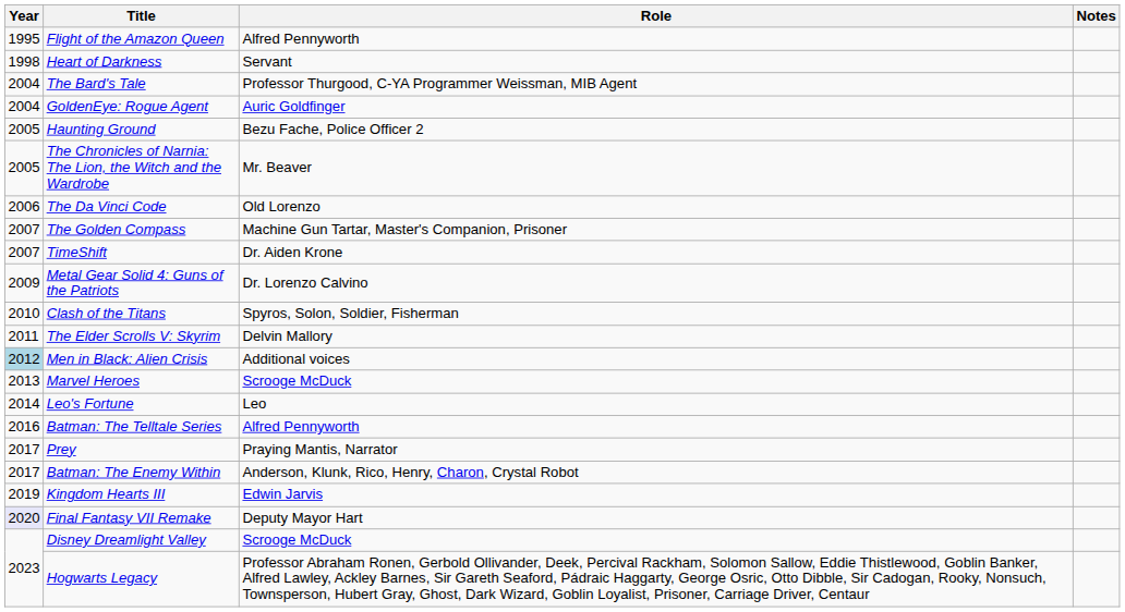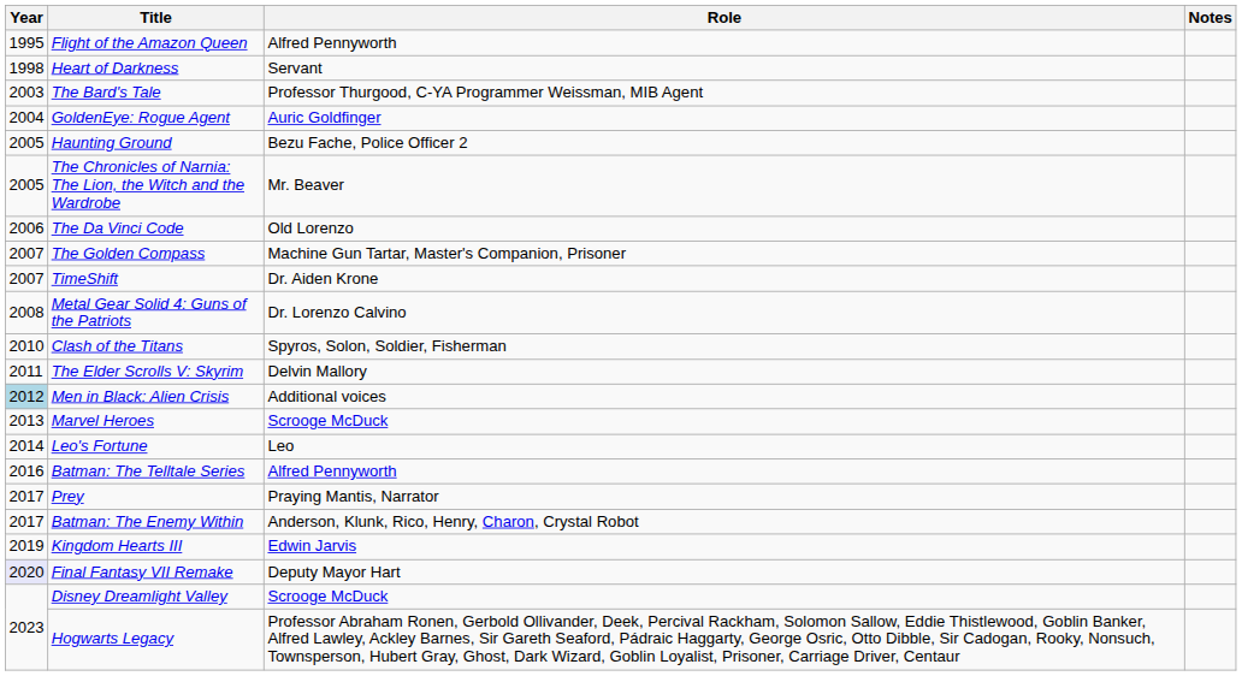 <table class="wikitable sortable">
 <tr>
 <th>Year</th>
 <th>Title</th>
 <th>Role</th>
 <th class="unsortable">Notes</th>
 </tr>
 <tr>
 <td>1995</td>
 <td><em><a href='#'>Flight of the Amazon Queen</a></em></td>
 <td>Alfred Pennyworth</td>
 <td></td>
 </tr>
 <tr>
 <td>1998</td>
 <td><em><a href='#'>Heart of Darkness</a></em></td>
 <td>Servant</td>
 <td></td>
 </tr>
 <tr>
-<td>2004</td>
+<td>2003</td>
 <td><em><a href='#'>The Bard's Tale</a></em></td>
 <td>Professor Thurgood, C-YA Programmer Weissman, MIB Agent</td>
 <td></td>
 </tr>
 <tr>
 <td>2004</td>
 <td><em><a href='#'>GoldenEye: Rogue Agent</a></em></td>
 <td><a href='#'>Auric Goldfinger</a></td>
 <td></td>
 </tr>
 <tr>
 <td>2005</td>
 <td><em><a href='#'>Haunting Ground</a></em></td>
 <td>Bezu Fache, Police Officer 2</td>
 <td></td>
 </tr>
 <tr>
 <td>2005</td>
 <td><em><a href='#'>The Chronicles of Narnia: The Lion, the Witch and the Wardrobe</a></em></td>
 <td>Mr. Beaver</td>
 <td></td>
 </tr>
 <tr>
 <td>2006</td>
 <td><em><a href='#'>The Da Vinci Code</a></em></td>
 <td>Old Lorenzo</td>
 <td></td>
 </tr>
 <tr>
 <td>2007</td>
 <td><em><a href='#'>The Golden Compass</a></em></td>
 <td>Machine Gun Tartar, Master's Companion, Prisoner</td>
 <td></td>
 </tr>
 <tr>
 <td>2007</td>
 <td><em><a href='#'>TimeShift</a></em></td>
 <td>Dr. Aiden Krone</td>
 <td></td>
 </tr>
 <tr>
-<td>2009</td>
+<td>2008</td>
 <td><em><a href='#'>Metal Gear Solid 4: Guns of the Patriots</a></em></td>
 <td>Dr. Lorenzo Calvino</td>
 <td></td>
 </tr>
 <tr>
 <td>2010</td>
 <td><em><a href='#'>Clash of the Titans</a></em></td>
 <td>Spyros, Solon, Soldier, Fisherman</td>
 <td></td>
 </tr>
 <tr>
 <td>2011</td>
 <td><em><a href='#'>The Elder Scrolls V: Skyrim</a></em></td>
 <td>Delvin Mallory</td>
 <td></td>
 </tr>
 <tr>
 <td style="background: lightblue;">2012</td>
 <td><em><a href='#'>Men in Black: Alien Crisis</a></em></td>
 <td>Additional voices</td>
 <td></td>
 </tr>
 <tr>
 <td>2013</td>
 <td><em><a href='#'>Marvel Heroes</a></em></td>
 <td><a href='#'>Scrooge McDuck</a></td>
 <td></td>
 </tr>
 <tr>
 <td>2014</td>
 <td><em><a href='#'>Leo's Fortune</a></em></td>
 <td>Leo</td>
 <td></td>
 </tr>
 <tr>
 <td>2016</td>
 <td><em><a href='#'>Batman: The Telltale Series</a></em></td>
 <td><a href='#'>Alfred Pennyworth</a></td>
 <td></td>
 </tr>
 <tr>
 <td>2017</td>
 <td><em><a href='#'>Prey</a></em></td>
 <td>Praying Mantis, Narrator</td>
 <td></td>
 </tr>
 <tr>
 <td>2017</td>
 <td><em><a href='#'>Batman: The Enemy Within</a></em></td>
 <td>Anderson, Klunk, Rico, Henry, <a href='#'>Charon</a>, Crystal Robot</td>
 <td></td>
 </tr>
 <tr>
 <td>2019</td>
 <td><em><a href='#'>Kingdom Hearts III</a></em></td>
 <td><a href='#'>Edwin Jarvis</a></td>
 <td></td>
 </tr>
 <tr>
 <td style="background: lavender;">2020</td>
 <td><em><a href='#'>Final Fantasy VII Remake</a></em></td>
 <td>Deputy Mayor Hart</td>
 <td></td>
 </tr>
 <tr>
 <td rowspan="2">2023</td>
 <td><em><a href='#'>Disney Dreamlight Valley</a></em></td>
 <td><a href='#'>Scrooge McDuck</a></td>
 <td></td>
 </tr>
 <tr>
 <td><em><a href='#'>Hogwarts Legacy</a></em></td>
 <td>Professor Abraham Ronen, Gerbold Ollivander, Deek, Percival Rackham, Solomon Sallow, Eddie Thistlewood, Goblin Banker, Alfred Lawley, Ackley Barnes, Sir Gareth Seaford, Pádraic Haggarty, George Osric, Otto Dibble, Sir Cadogan, Rooky, Nonsuch, Townsperson, Hubert Gray, Ghost, Dark Wizard, Goblin Loyalist, Prisoner, Carriage Driver, Centaur</td>
 <td></td>
 </tr>
 </table>
